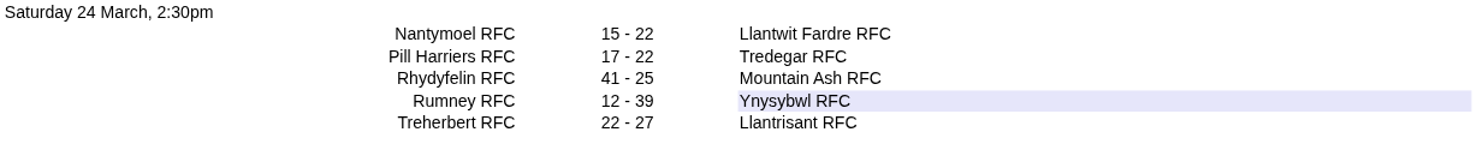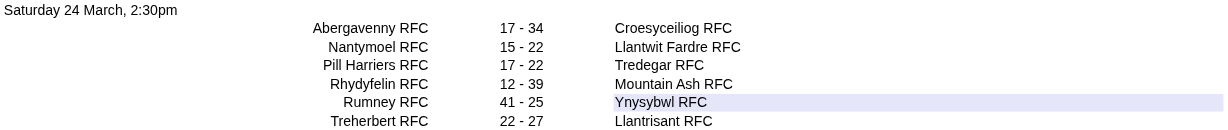 <table style="width:70%;" cellspacing="1">
 <tr>
 <th width=35%></th>
 <th width=15%></th>
 <th></th>
 </tr>
 <tr>
 <td>Saturday 24 March, 2:30pm</td>
+</tr>
+<tr>
+<td align=right>Abergavenny RFC</td>
+<td align=center>17 - 34</td>
+<td>Croesyceiliog RFC</td>
 </tr>
 <tr>
 <td align=right>Nantymoel RFC</td>
 <td align=center>15 - 22</td>
 <td>Llantwit Fardre RFC</td>
 </tr>
 <tr>
 <td align=right>Pill Harriers RFC</td>
 <td align=center>17 - 22</td>
 <td>Tredegar RFC</td>
 </tr>
 <tr>
 <td align=right>Rhydyfelin RFC</td>
-<td align=center>41 - 25</td>
+<td align=center>12 - 39</td>
 <td>Mountain Ash RFC</td>
 </tr>
 <tr>
 <td align=right>Rumney RFC</td>
-<td align=center>12 - 39</td>
+<td align=center>41 - 25</td>
 <td style="background: lavender;">Ynysybwl RFC</td>
 </tr>
 <tr>
 <td align=right>Treherbert RFC</td>
 <td align=center>22 - 27</td>
 <td>Llantrisant RFC</td>
 </tr>
 </table>
